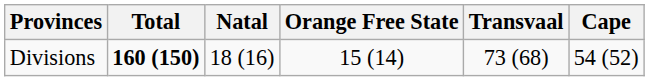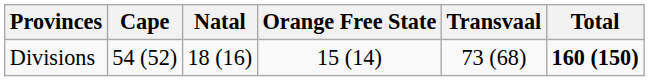 <table class=wikitable>
 <tr>
 <th>Provinces</th>
-<th>Total</th>
+<th>Cape</th>
 <th>Natal</th>
 <th>Orange Free State</th>
 <th>Transvaal</th>
-<th>Cape</th>
+<th>Total</th>
 </tr>
 <tr>
 <td>Divisions</td>
-<td align="center"><strong>160 (150)</strong></td>
+<td align="center">54 (52)</td>
 <td align="center">18 (16)</td>
 <td align="center">15 (14)</td>
 <td align="center">73 (68)</td>
-<td align="center">54 (52)</td>
+<td align="center"><strong>160 (150)</strong></td>
 </tr>
 </table>
